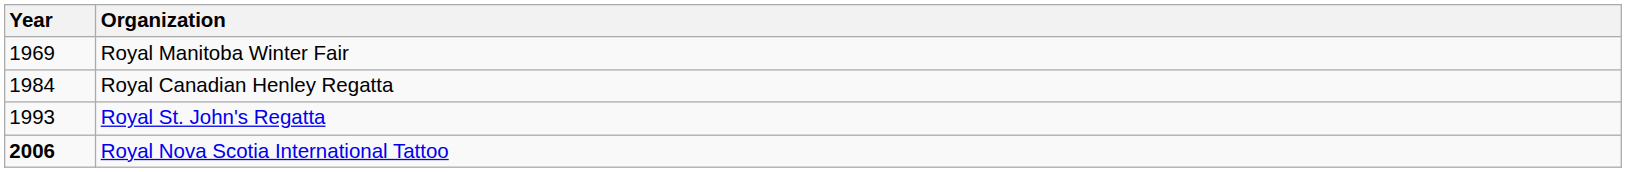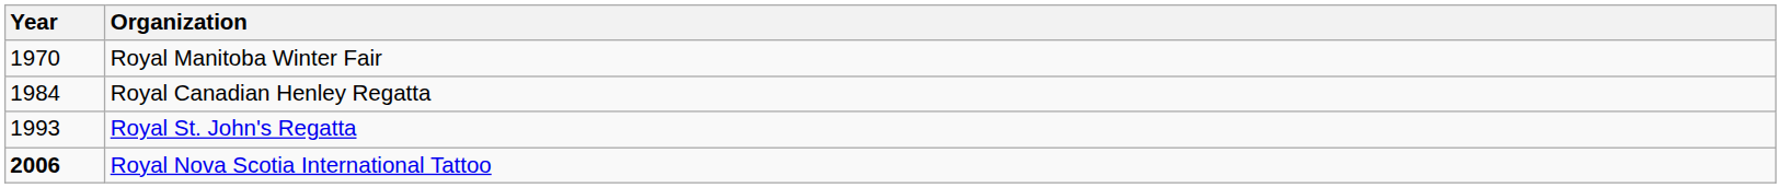 <table class="wikitable" style="width:100%">
 <tr>
 <th style="width:4em;text-align:left">Year</th>
 <th style="text-align:left">Organization</th>
 </tr>
 <tr>
-<td>1969</td>
+<td>1970</td>
 <td>Royal Manitoba Winter Fair</td>
 </tr>
 <tr>
 <td>1984</td>
 <td>Royal Canadian Henley Regatta</td>
 </tr>
 <tr>
 <td>1993</td>
 <td><a href='#'>Royal St. John's Regatta</a></td>
 </tr>
 <tr>
 <td><strong>2006</strong></td>
 <td><a href='#'>Royal Nova Scotia International Tattoo</a></td>
 </tr>
 </table>
